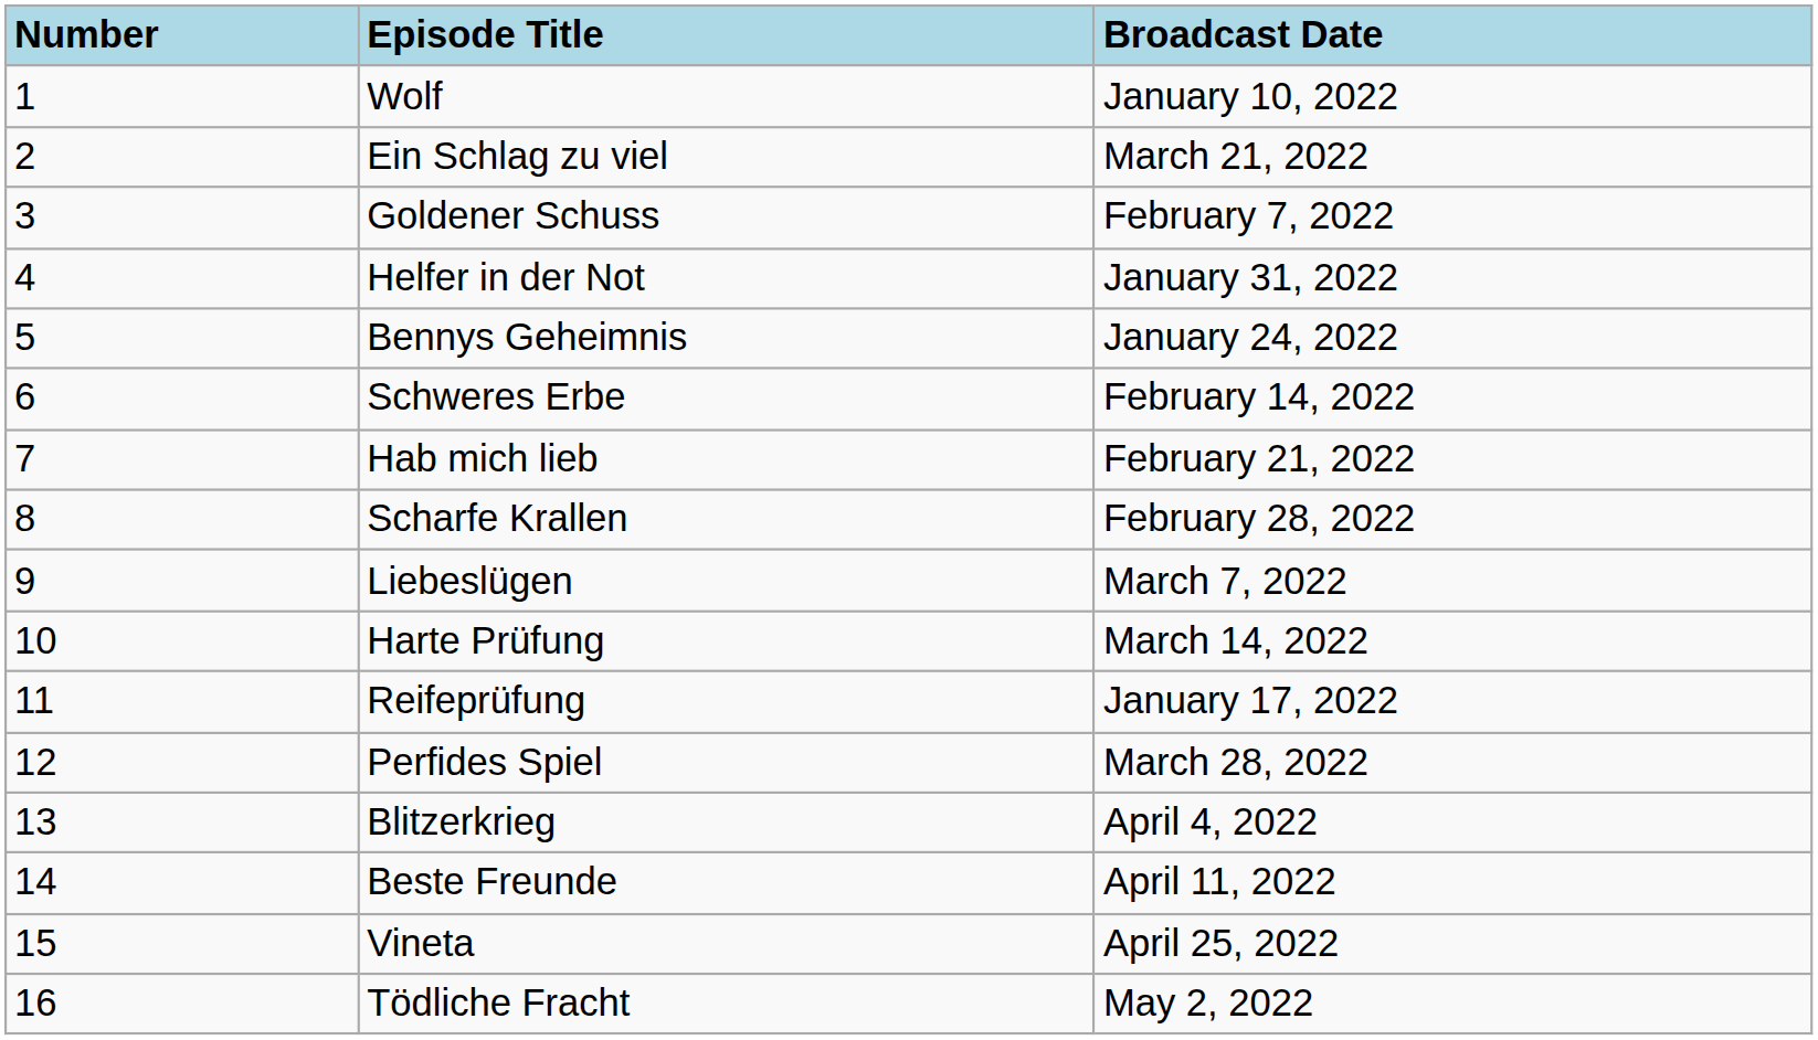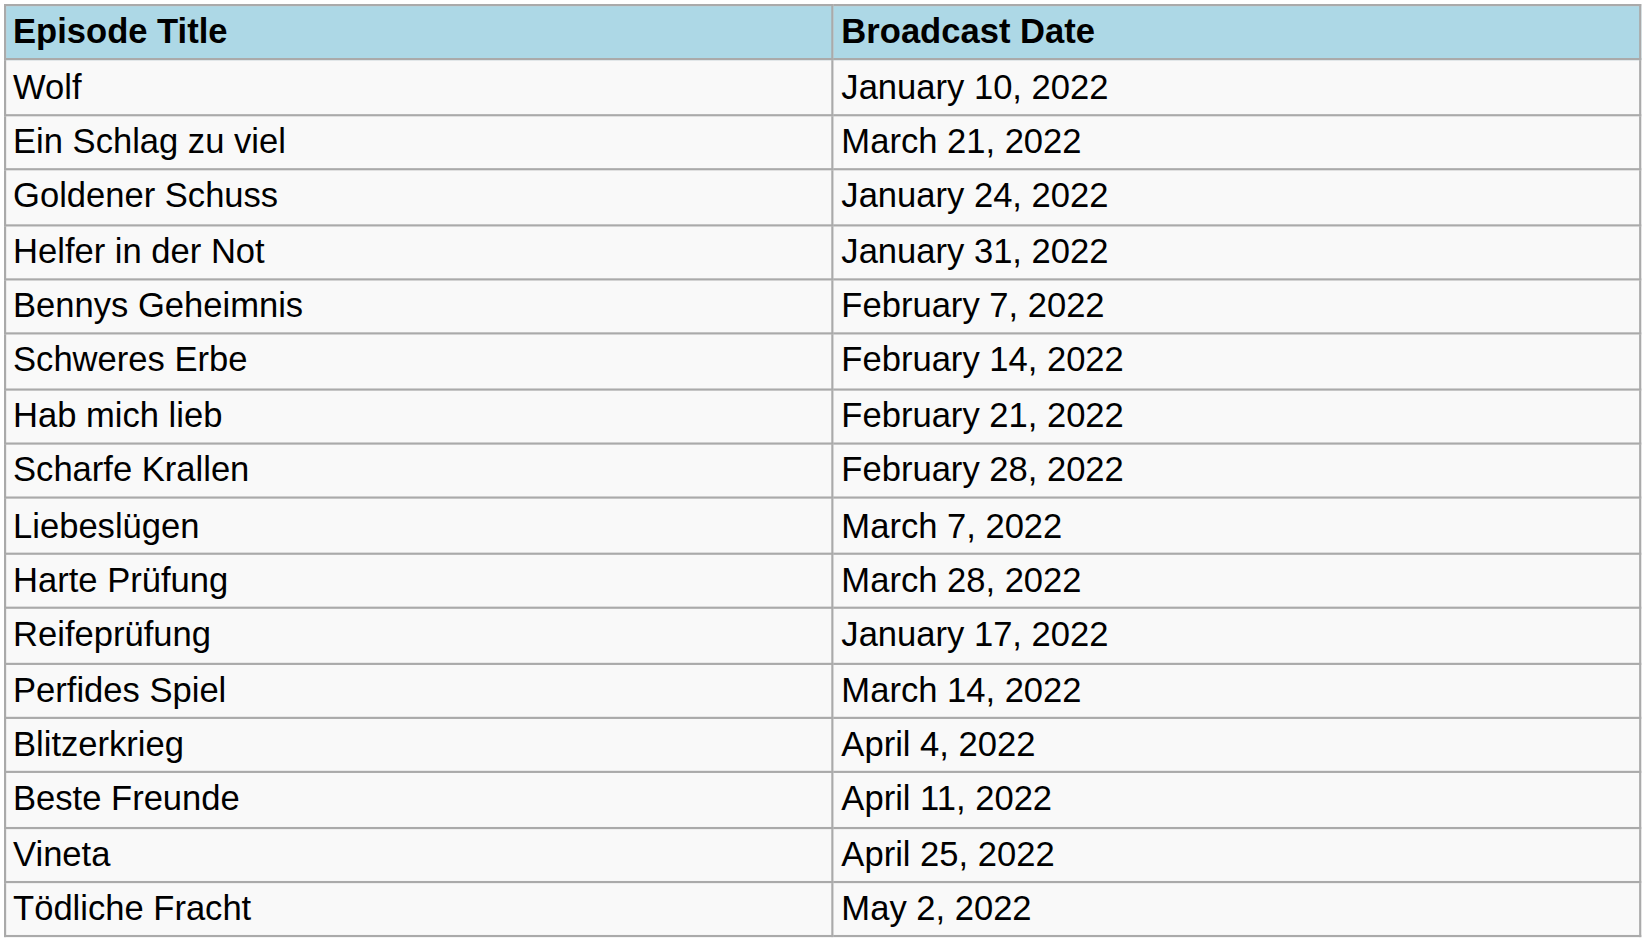 <table class="wikitable" width="60%">
 <tr>
-<td bgcolor="#add8e6"><strong>Number</strong></td>
 <td bgcolor="#add8e6"><strong>Episode Title</strong></td>
 <td bgcolor="#add8e6"><strong>Broadcast Date</strong></td>
 </tr>
 <tr>
-<td>1</td>
 <td>Wolf</td>
 <td>January 10, 2022</td>
 </tr>
 <tr>
-<td>2</td>
 <td>Ein Schlag zu viel</td>
 <td>March 21, 2022</td>
 </tr>
 <tr>
-<td>3</td>
 <td>Goldener Schuss</td>
-<td>February 7, 2022</td>
+<td>January 24, 2022</td>
 </tr>
 <tr>
-<td>4</td>
 <td>Helfer in der Not</td>
 <td>January 31, 2022</td>
 </tr>
 <tr>
-<td>5</td>
 <td>Bennys Geheimnis</td>
-<td>January 24, 2022</td>
+<td>February 7, 2022</td>
 </tr>
 <tr>
-<td>6</td>
 <td>Schweres Erbe</td>
 <td>February 14, 2022</td>
 </tr>
 <tr>
-<td>7</td>
 <td>Hab mich lieb</td>
 <td>February 21, 2022</td>
 </tr>
 <tr>
-<td>8</td>
 <td>Scharfe Krallen</td>
 <td>February 28, 2022</td>
 </tr>
 <tr>
-<td>9</td>
 <td>Liebeslügen</td>
 <td>March 7, 2022</td>
 </tr>
 <tr>
-<td>10</td>
 <td>Harte Prüfung</td>
-<td>March 14, 2022</td>
+<td>March 28, 2022</td>
 </tr>
 <tr>
-<td>11</td>
 <td>Reifeprüfung</td>
 <td>January 17, 2022</td>
 </tr>
 <tr>
-<td>12</td>
 <td>Perfides Spiel</td>
-<td>March 28, 2022</td>
+<td>March 14, 2022</td>
 </tr>
 <tr>
-<td>13</td>
 <td>Blitzerkrieg</td>
 <td>April 4, 2022</td>
 </tr>
 <tr>
-<td>14</td>
 <td>Beste Freunde</td>
 <td>April 11, 2022</td>
 </tr>
 <tr>
-<td>15</td>
 <td>Vineta</td>
 <td>April 25, 2022</td>
 </tr>
 <tr>
-<td>16</td>
 <td>Tödliche Fracht</td>
 <td>May 2, 2022</td>
 </tr>
 </table>
